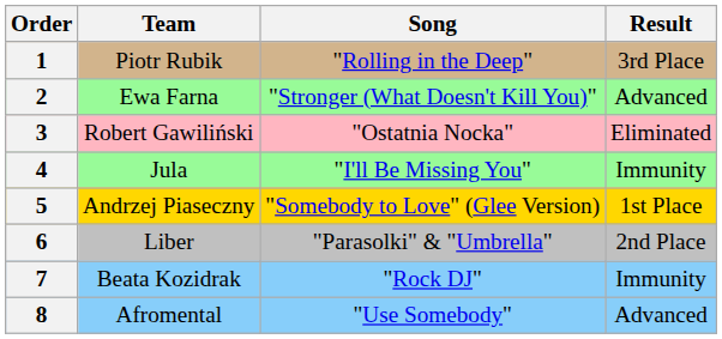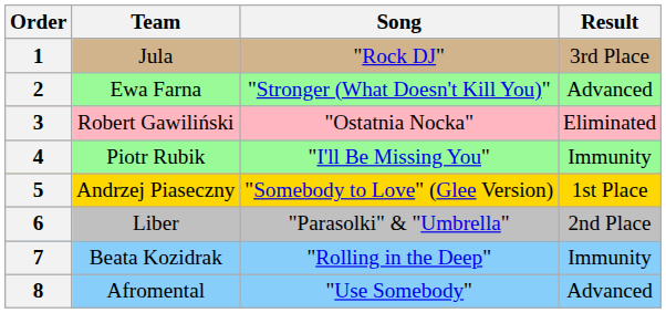 <table class="wikitable plainrowheaders sortable" style="text-align: center; width: auto;">
 <tr>
 <th scope="col">Order</th>
 <th scope="col">Team</th>
 <th scope="col">Song</th>
 <th scope="col">Result</th>
 </tr>
 <tr style="background:tan">
 <th scope="row">1</th>
-<td>Piotr Rubik</td>
-<td>"<a href='#'>Rolling in the Deep</a>"</td>
+<td>Jula</td>
+<td>"<a href='#'>Rock DJ</a>"</td>
 <td>3rd Place</td>
 </tr>
 <tr style="background:palegreen">
 <th scope="row">2</th>
 <td>Ewa Farna</td>
 <td>"<a href='#'>Stronger (What Doesn't Kill You)</a>"</td>
 <td>Advanced</td>
 </tr>
 <tr style="background:lightpink">
 <th scope="row">3</th>
 <td>Robert Gawiliński</td>
 <td>"Ostatnia Nocka"</td>
 <td>Eliminated</td>
 </tr>
 <tr style="background:palegreen">
 <th scope="row">4</th>
-<td>Jula</td>
+<td>Piotr Rubik</td>
 <td>"<a href='#'>I'll Be Missing You</a>"</td>
 <td>Immunity</td>
 </tr>
 <tr style="background:gold">
 <th scope="row">5</th>
 <td>Andrzej Piaseczny</td>
 <td>"<a href='#'>Somebody to Love</a>" (<a href='#'>Glee</a> Version)</td>
 <td>1st Place</td>
 </tr>
 <tr style="background:silver">
 <th scope="row">6</th>
 <td>Liber</td>
 <td>"Parasolki" & "<a href='#'>Umbrella</a>"</td>
 <td>2nd Place</td>
 </tr>
 <tr style="background:lightskyblue">
 <th scope="row">7</th>
 <td>Beata Kozidrak</td>
-<td>"<a href='#'>Rock DJ</a>"</td>
+<td>"<a href='#'>Rolling in the Deep</a>"</td>
 <td>Immunity</td>
 </tr>
 <tr style="background:lightskyblue">
 <th scope="row">8</th>
 <td>Afromental</td>
 <td>"<a href='#'>Use Somebody</a>"</td>
 <td>Advanced</td>
 </tr>
 </table>
